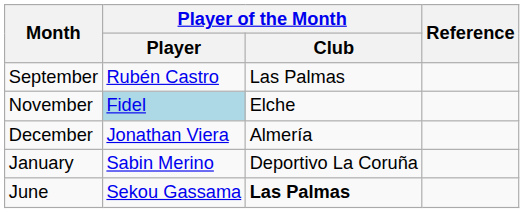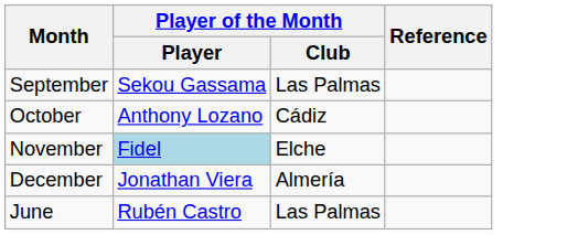 <table class="wikitable">
 <tr>
 <th rowspan="2">Month</th>
 <th colspan="2"><a href='#'>Player of the Month</a></th>
 <th rowspan="2">Reference</th>
 </tr>
 <tr>
 <th>Player</th>
 <th>Club</th>
 </tr>
 <tr>
 <td>September</td>
-<td> <a href='#'>Rubén Castro</a></td>
+<td> <a href='#'>Sekou Gassama</a></td>
 <td>Las Palmas</td>
+<td align=center></td>
+</tr>
+<tr>
+<td>October</td>
+<td> <a href='#'>Anthony Lozano</a></td>
+<td>Cádiz</td>
 <td align=center></td>
 </tr>
 <tr>
 <td>November</td>
 <td style="background: lightblue;"> <a href='#'>Fidel</a></td>
 <td>Elche</td>
 <td align=center></td>
 </tr>
 <tr>
 <td>December</td>
 <td> <a href='#'>Jonathan Viera</a></td>
 <td>Almería</td>
 <td align=center></td>
 </tr>
 <tr>
-<td>January</td>
-<td> <a href='#'>Sabin Merino</a></td>
-<td>Deportivo La Coruña</td>
-<td align=center></td>
-</tr>
-<tr>
 <td>June</td>
-<td> <a href='#'>Sekou Gassama</a></td>
-<td><strong>Las Palmas</strong></td>
+<td> <a href='#'>Rubén Castro</a></td>
+<td>Las Palmas</td>
 <td align=center></td>
 </tr>
 </table>
